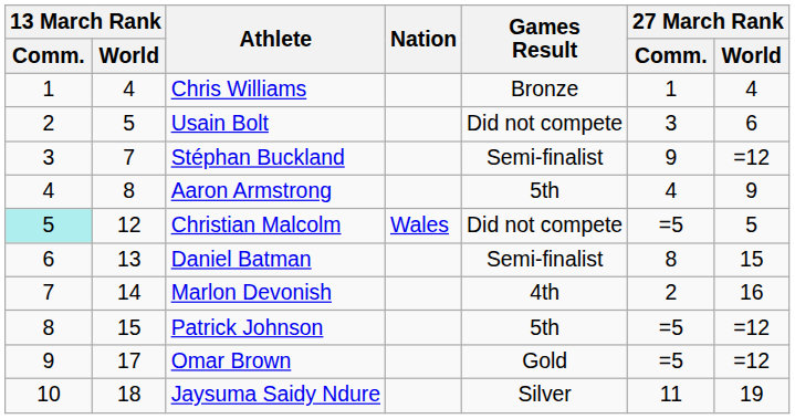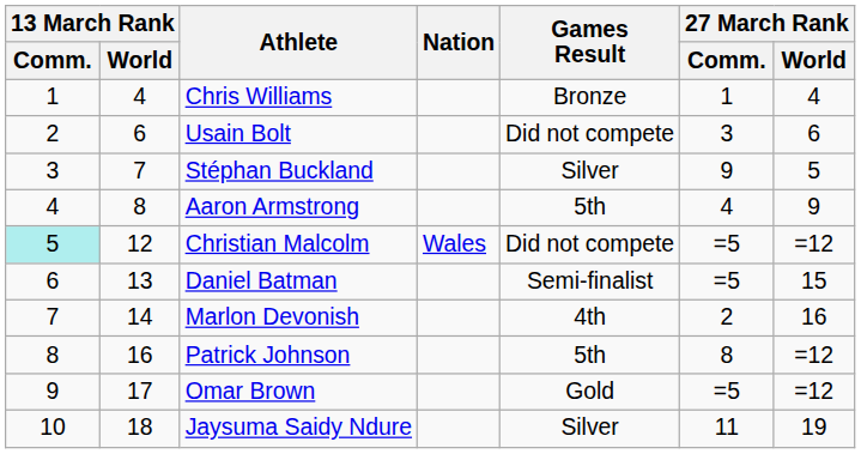 <table class="wikitable">
 <tr>
 <th colspan="2">13 March Rank</th>
 <th rowspan="2">Athlete</th>
 <th rowspan="2">Nation</th>
 <th rowspan="2">Games <br> Result</th>
 <th colspan="2">27 March Rank</th>
 </tr>
 <tr>
 <th>Comm.</th>
 <th>World</th>
 <th>Comm.</th>
 <th>World</th>
 </tr>
 <tr>
 <td align="center">1</td>
 <td align="center">4</td>
 <td align="left"><a href='#'>Chris Williams</a></td>
 <td align="left"></td>
 <td align="center">Bronze</td>
 <td align="center">1</td>
 <td align="center">4</td>
 </tr>
 <tr>
 <td align="center">2</td>
-<td align="center">5</td>
+<td align="center">6</td>
 <td align="left"><a href='#'>Usain Bolt</a></td>
 <td align="left"></td>
 <td align="center">Did not compete</td>
 <td align="center">3</td>
 <td align="center">6</td>
 </tr>
 <tr>
 <td align="center">3</td>
 <td align="center">7</td>
 <td align="left"><a href='#'>Stéphan Buckland</a></td>
 <td align="left"></td>
-<td align="center">Semi-finalist</td>
+<td align="center">Silver</td>
 <td align="center">9</td>
-<td align="center">=12</td>
+<td align="center">5</td>
 </tr>
 <tr>
 <td align="center">4</td>
 <td align="center">8</td>
 <td align="left"><a href='#'>Aaron Armstrong</a></td>
 <td align="left"></td>
 <td align="center">5th</td>
 <td align="center">4</td>
 <td align="center">9</td>
 </tr>
 <tr>
 <td align="center" style="background: paleturquoise;">5</td>
 <td align="center">12</td>
 <td align="left"><a href='#'>Christian Malcolm</a></td>
 <td align="left"> <a href='#'>Wales</a></td>
 <td align="center">Did not compete</td>
 <td align="center">=5</td>
-<td align="center">5</td>
+<td align="center">=12</td>
 </tr>
 <tr>
 <td align="center">6</td>
 <td align="center">13</td>
 <td align="left"><a href='#'>Daniel Batman</a></td>
 <td align="left"></td>
 <td align="center">Semi-finalist</td>
-<td align="center">8</td>
+<td align="center">=5</td>
 <td align="center">15</td>
 </tr>
 <tr>
 <td align="center">7</td>
 <td align="center">14</td>
 <td align="left"><a href='#'>Marlon Devonish</a></td>
 <td align="left"></td>
 <td align="center">4th</td>
 <td align="center">2</td>
 <td align="center">16</td>
 </tr>
 <tr>
 <td align="center">8</td>
-<td align="center">15</td>
+<td align="center">16</td>
 <td align="left"><a href='#'>Patrick Johnson</a></td>
 <td align="left"></td>
 <td align="center">5th</td>
-<td align="center">=5</td>
+<td align="center">8</td>
 <td align="center">=12</td>
 </tr>
 <tr>
 <td align="center">9</td>
 <td align="center">17</td>
 <td align="left"><a href='#'>Omar Brown</a></td>
 <td align="left"></td>
 <td align="center">Gold</td>
 <td align="center">=5</td>
 <td align="center">=12</td>
 </tr>
 <tr>
 <td align="center">10</td>
 <td align="center">18</td>
 <td align="left"><a href='#'>Jaysuma Saidy Ndure</a></td>
 <td align="left"></td>
 <td align="center">Silver</td>
 <td align="center">11</td>
 <td align="center">19</td>
 </tr>
 </table>
